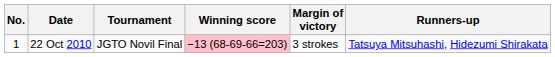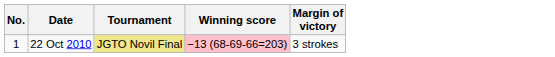 <table class="wikitable" style="font-size:95%;">
 <tr>
 <th>No.</th>
 <th>Date</th>
 <th>Tournament</th>
 <th>Winning score</th>
 <th>Margin of<br>victory</th>
-<th>Runners-up</th>
 </tr>
 <tr>
 <td align=center>1</td>
 <td align=right>22 Oct <a href='#'>2010</a></td>
-<td>JGTO Novil Final</td>
+<td style="background: khaki;">JGTO Novil Final</td>
 <td style="background: pink;">−13 (68-69-66=203)</td>
 <td>3 strokes</td>
-<td> <a href='#'>Tatsuya Mitsuhashi</a>,  <a href='#'>Hidezumi Shirakata</a></td>
 </tr>
 </table>
